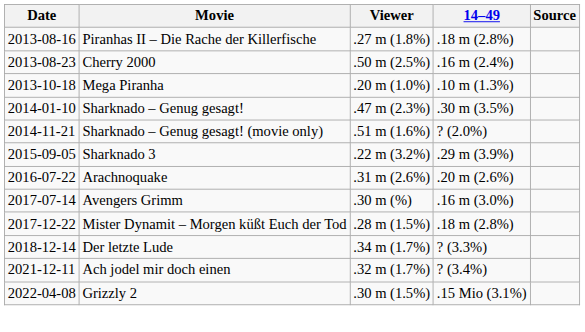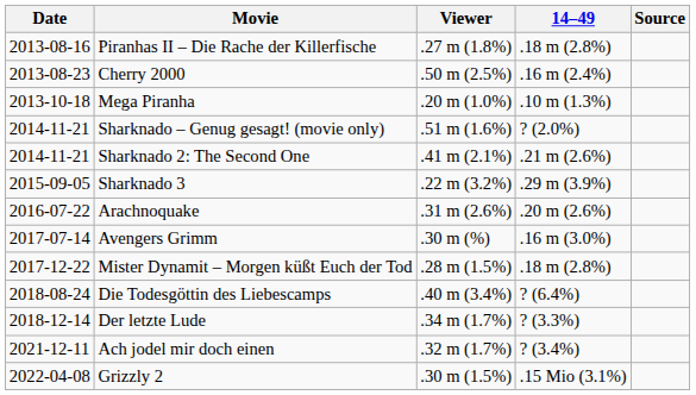 <table class="wikitable sortable">
 <tr>
 <th>Date</th>
 <th>Movie</th>
 <th>Viewer</th>
 <th><a href='#'>14–49</a></th>
 <th>Source</th>
 </tr>
 <tr>
 <td>2013-08-16</td>
 <td>Piranhas II – Die Rache der Killerfische</td>
 <td>.27 m (1.8%)</td>
 <td>.18 m (2.8%)</td>
 <td></td>
 </tr>
 <tr>
 <td>2013-08-23</td>
 <td>Cherry 2000</td>
 <td>.50 m (2.5%)</td>
 <td>.16 m (2.4%)</td>
 <td></td>
 </tr>
 <tr>
 <td>2013-10-18</td>
 <td>Mega Piranha</td>
 <td>.20 m (1.0%)</td>
 <td>.10 m (1.3%)</td>
 <td></td>
 </tr>
 <tr>
-<td>2014-01-10</td>
-<td>Sharknado – Genug gesagt!</td>
-<td>.47 m (2.3%)</td>
-<td>.30 m (3.5%)</td>
+<td>2014-11-21</td>
+<td>Sharknado – Genug gesagt! (movie only)</td>
+<td>.51 m (1.6%)</td>
+<td>? (2.0%)</td>
 <td></td>
 </tr>
 <tr>
 <td>2014-11-21</td>
-<td>Sharknado – Genug gesagt! (movie only)</td>
-<td>.51 m (1.6%)</td>
-<td>? (2.0%)</td>
+<td>Sharknado 2: The Second One</td>
+<td>.41 m (2.1%)</td>
+<td>.21 m (2.6%)</td>
 <td></td>
 </tr>
 <tr>
 <td>2015-09-05</td>
 <td>Sharknado 3</td>
 <td>.22 m (3.2%)</td>
 <td>.29 m (3.9%)</td>
 <td></td>
 </tr>
 <tr>
 <td>2016-07-22</td>
 <td>Arachnoquake</td>
 <td>.31 m (2.6%)</td>
 <td>.20 m (2.6%)</td>
 <td></td>
 </tr>
 <tr>
 <td>2017-07-14</td>
 <td>Avengers Grimm</td>
 <td>.30 m (%)</td>
 <td>.16 m (3.0%)</td>
 <td></td>
 </tr>
 <tr>
 <td>2017-12-22</td>
 <td>Mister Dynamit – Morgen küßt Euch der Tod</td>
 <td>.28 m (1.5%)</td>
 <td>.18 m (2.8%)</td>
 <td></td>
 </tr>
 <tr>
+<td>2018-08-24</td>
+<td>Die Todesgöttin des Liebescamps</td>
+<td>.40 m (3.4%)</td>
+<td>? (6.4%)</td>
+<td></td>
+</tr>
+<tr>
 <td>2018-12-14</td>
 <td>Der letzte Lude</td>
 <td>.34 m (1.7%)</td>
 <td>? (3.3%)</td>
 <td></td>
 </tr>
 <tr>
 <td>2021-12-11</td>
 <td>Ach jodel mir doch einen</td>
 <td>.32 m (1.7%)</td>
 <td>? (3.4%)</td>
 <td></td>
 </tr>
 <tr>
 <td>2022-04-08</td>
 <td>Grizzly 2</td>
 <td>.30 m (1.5%)</td>
 <td>.15 Mio (3.1%)</td>
 <td></td>
 </tr>
 </table>
